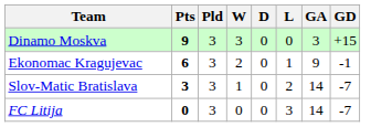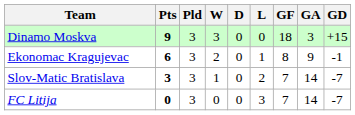 <table class="wikitable" style="text-align: center;">
 <tr>
 <th width="175">Team</th>
 <th width="20">Pts</th>
 <th width="20">Pld</th>
 <th width="20">W</th>
 <th width="20">D</th>
 <th width="20">L</th>
+<th width="20">GF</th>
 <th width="20">GA</th>
 <th width="20">GD</th>
 </tr>
 <tr bgcolor=#ccffcc>
 <td align="left"> <a href='#'>Dinamo Moskva</a></td>
 <td><strong>9</strong></td>
 <td>3</td>
 <td>3</td>
 <td>0</td>
 <td>0</td>
+<td>18</td>
 <td>3</td>
 <td>+15</td>
 </tr>
 <tr bgcolor=ffffff>
 <td align="left"> <a href='#'>Ekonomac Kragujevac</a></td>
 <td><strong>6</strong></td>
 <td>3</td>
 <td>2</td>
 <td>0</td>
 <td>1</td>
+<td>8</td>
 <td>9</td>
 <td>-1</td>
 </tr>
 <tr bgcolor=ffffff>
 <td align="left"> <a href='#'>Slov-Matic Bratislava</a></td>
 <td><strong>3</strong></td>
 <td>3</td>
 <td>1</td>
 <td>0</td>
 <td>2</td>
+<td>7</td>
 <td>14</td>
 <td>-7</td>
 </tr>
 <tr bgcolor=ffffff>
 <td align="left"> <em><a href='#'>FC Litija</a></em></td>
 <td><strong>0</strong></td>
 <td>3</td>
 <td>0</td>
 <td>0</td>
 <td>3</td>
+<td>7</td>
 <td>14</td>
 <td>-7</td>
 </tr>
 </table>
